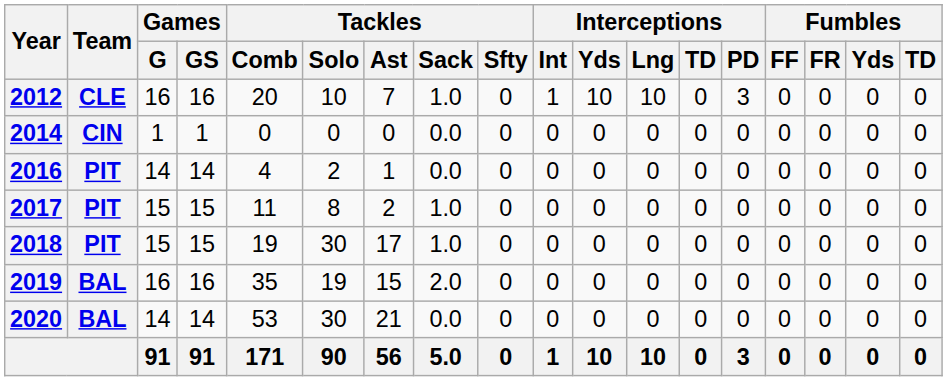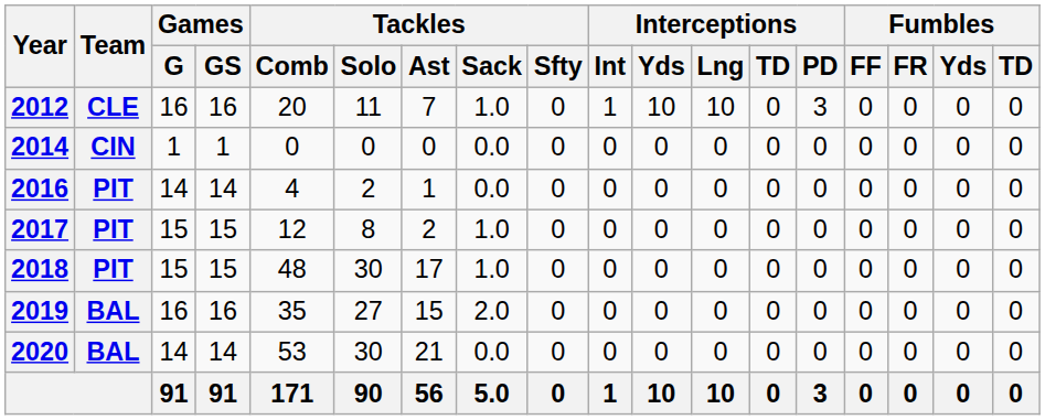 <table class= "wikitable" style="text-align: center;">
 <tr>
 <th rowspan="2">Year</th>
 <th rowspan="2">Team</th>
 <th colspan="2">Games</th>
 <th colspan="5">Tackles</th>
 <th colspan="5">Interceptions</th>
 <th colspan="5">Fumbles</th>
 </tr>
 <tr>
 <th>G</th>
 <th>GS</th>
 <th>Comb</th>
 <th>Solo</th>
 <th>Ast</th>
 <th>Sack</th>
 <th>Sfty</th>
 <th>Int</th>
 <th>Yds</th>
 <th>Lng</th>
 <th>TD</th>
 <th>PD</th>
 <th>FF</th>
 <th>FR</th>
 <th>Yds</th>
 <th>TD</th>
 </tr>
 <tr>
 <th><a href='#'>2012</a></th>
 <th><a href='#'>CLE</a></th>
 <td>16</td>
 <td>16</td>
 <td>20</td>
-<td>10</td>
+<td>11</td>
 <td>7</td>
 <td>1.0</td>
 <td>0</td>
 <td>1</td>
 <td>10</td>
 <td>10</td>
 <td>0</td>
 <td>3</td>
 <td>0</td>
 <td>0</td>
 <td>0</td>
 <td>0</td>
 </tr>
 <tr>
 <th><a href='#'>2014</a></th>
 <th><a href='#'>CIN</a></th>
 <td>1</td>
 <td>1</td>
 <td>0</td>
 <td>0</td>
 <td>0</td>
 <td>0.0</td>
 <td>0</td>
 <td>0</td>
 <td>0</td>
 <td>0</td>
 <td>0</td>
 <td>0</td>
 <td>0</td>
 <td>0</td>
 <td>0</td>
 <td>0</td>
 </tr>
 <tr>
 <th><a href='#'>2016</a></th>
 <th><a href='#'>PIT</a></th>
 <td>14</td>
 <td>14</td>
 <td>4</td>
 <td>2</td>
 <td>1</td>
 <td>0.0</td>
 <td>0</td>
 <td>0</td>
 <td>0</td>
 <td>0</td>
 <td>0</td>
 <td>0</td>
 <td>0</td>
 <td>0</td>
 <td>0</td>
 <td>0</td>
 </tr>
 <tr>
 <th><a href='#'>2017</a></th>
 <th><a href='#'>PIT</a></th>
 <td>15</td>
 <td>15</td>
-<td>11</td>
+<td>12</td>
 <td>8</td>
 <td>2</td>
 <td>1.0</td>
 <td>0</td>
 <td>0</td>
 <td>0</td>
 <td>0</td>
 <td>0</td>
 <td>0</td>
 <td>0</td>
 <td>0</td>
 <td>0</td>
 <td>0</td>
 </tr>
 <tr>
 <th><a href='#'>2018</a></th>
 <th><a href='#'>PIT</a></th>
 <td>15</td>
 <td>15</td>
-<td>19</td>
+<td>48</td>
 <td>30</td>
 <td>17</td>
 <td>1.0</td>
 <td>0</td>
 <td>0</td>
 <td>0</td>
 <td>0</td>
 <td>0</td>
 <td>0</td>
 <td>0</td>
 <td>0</td>
 <td>0</td>
 <td>0</td>
 </tr>
 <tr>
 <th><a href='#'>2019</a></th>
 <th><a href='#'>BAL</a></th>
 <td>16</td>
 <td>16</td>
 <td>35</td>
-<td>19</td>
+<td>27</td>
 <td>15</td>
 <td>2.0</td>
 <td>0</td>
 <td>0</td>
 <td>0</td>
 <td>0</td>
 <td>0</td>
 <td>0</td>
 <td>0</td>
 <td>0</td>
 <td>0</td>
 <td>0</td>
 </tr>
 <tr>
 <th><a href='#'>2020</a></th>
 <th><a href='#'>BAL</a></th>
 <td>14</td>
 <td>14</td>
 <td>53</td>
 <td>30</td>
 <td>21</td>
 <td>0.0</td>
 <td>0</td>
 <td>0</td>
 <td>0</td>
 <td>0</td>
 <td>0</td>
 <td>0</td>
 <td>0</td>
 <td>0</td>
 <td>0</td>
 <td>0</td>
 </tr>
 <tr>
 <th colspan="2"></th>
 <th>91</th>
 <th>91</th>
 <th>171</th>
 <th>90</th>
 <th>56</th>
 <th>5.0</th>
 <th>0</th>
 <th>1</th>
 <th>10</th>
 <th>10</th>
 <th>0</th>
 <th>3</th>
 <th>0</th>
 <th>0</th>
 <th>0</th>
 <th>0</th>
 </tr>
 </table>
